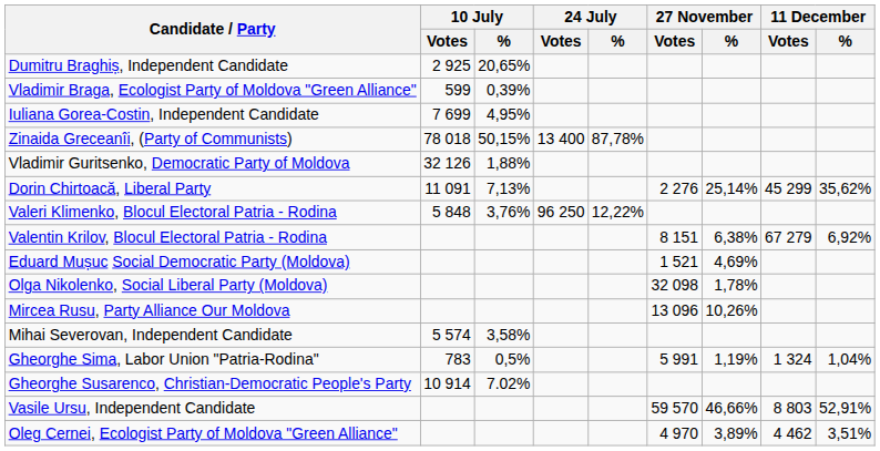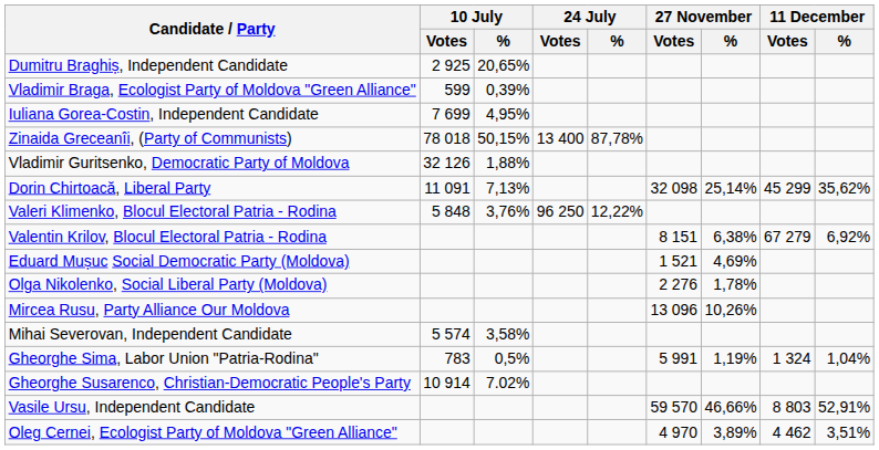 <table class="wikitable">
 <tr align=center>
 <th rowspan=2>Candidate / <a href='#'>Party</a></th>
 <th colspan=2>10 July</th>
 <th colspan=2>24 July</th>
 <th colspan=2>27 November</th>
 <th colspan=2>11 December</th>
 </tr>
 <tr align=center>
 <th>Votes</th>
 <th>%</th>
 <th>Votes</th>
 <th>%</th>
 <th>Votes</th>
 <th>%</th>
 <th>Votes</th>
 <th>%</th>
 </tr>
 <tr align=right>
 <td align=left><a href='#'>Dumitru Braghiș</a>, Independent Candidate</td>
 <td>2 925</td>
 <td>20,65%</td>
 <td></td>
 <td></td>
 <td></td>
 <td></td>
 <td></td>
 <td></td>
 </tr>
 <tr align=right>
 <td align=left><a href='#'>Vladimir Braga</a>, <a href='#'>Ecologist Party of Moldova "Green Alliance"</a></td>
 <td>599</td>
 <td>0,39%</td>
 <td></td>
 <td></td>
 <td></td>
 <td></td>
 <td></td>
 <td></td>
 </tr>
 <tr align=right>
 <td align=left><a href='#'>Iuliana Gorea-Costin</a>, Independent Candidate</td>
 <td>7 699</td>
 <td>4,95%</td>
 <td></td>
 <td></td>
 <td></td>
 <td></td>
 <td></td>
 <td></td>
 </tr>
 <tr align=right>
 <td align=left><a href='#'>Zinaida Greceanîi</a>, (<a href='#'>Party of Communists</a>)</td>
 <td>78 018</td>
 <td>50,15%</td>
 <td>13 400</td>
 <td>87,78%</td>
 <td></td>
 <td></td>
 <td></td>
 <td></td>
 </tr>
 <tr align=right>
 <td align=left>Vladimir Guritsenko, <a href='#'>Democratic Party of Moldova</a></td>
 <td>32 126</td>
 <td>1,88%</td>
 <td></td>
 <td></td>
 <td></td>
 <td></td>
 <td></td>
 <td></td>
 </tr>
 <tr align=right>
 <td align=left><a href='#'>Dorin Chirtoacă</a>, <a href='#'>Liberal Party</a></td>
 <td>11 091</td>
 <td>7,13%</td>
 <td></td>
 <td></td>
-<td>2 276</td>
+<td>32 098</td>
 <td>25,14%</td>
 <td>45 299</td>
 <td>35,62%</td>
 </tr>
 <tr align=right>
 <td align=left><a href='#'>Valeri Klimenko</a>, <a href='#'>Blocul Electoral Patria - Rodina</a></td>
 <td>5 848</td>
 <td>3,76%</td>
 <td>96 250</td>
 <td>12,22%</td>
 <td></td>
 <td></td>
 <td></td>
 <td></td>
 </tr>
 <tr align=right>
 <td align=left><a href='#'>Valentin Krilov</a>, <a href='#'>Blocul Electoral Patria - Rodina</a></td>
 <td></td>
 <td></td>
 <td></td>
 <td></td>
 <td>8 151</td>
 <td>6,38%</td>
 <td>67 279</td>
 <td>6,92%</td>
 </tr>
 <tr align=right>
 <td align=left><a href='#'>Eduard Mușuc</a> <a href='#'>Social Democratic Party (Moldova)</a></td>
 <td></td>
 <td></td>
 <td></td>
 <td></td>
 <td>1 521</td>
 <td>4,69%</td>
 <td></td>
 <td></td>
 </tr>
 <tr align=right>
 <td align=left><a href='#'>Olga Nikolenko</a>, <a href='#'>Social Liberal Party (Moldova)</a></td>
 <td></td>
 <td></td>
 <td></td>
 <td></td>
-<td>32 098</td>
+<td>2 276</td>
 <td>1,78%</td>
 <td></td>
 <td></td>
 </tr>
 <tr align=right>
 <td align=left><a href='#'>Mircea Rusu</a>, <a href='#'>Party Alliance Our Moldova</a></td>
 <td></td>
 <td></td>
 <td></td>
 <td></td>
 <td>13 096</td>
 <td>10,26%</td>
 <td></td>
 <td></td>
 </tr>
 <tr align=right>
 <td align=left>Mihai Severovan, Independent Candidate</td>
 <td>5 574</td>
 <td>3,58%</td>
 <td></td>
 <td></td>
 <td></td>
 <td></td>
 <td></td>
 <td></td>
 </tr>
 <tr align=right>
 <td align=left><a href='#'>Gheorghe Sima</a>, Labor Union "Patria-Rodina"</td>
 <td>783</td>
 <td>0,5%</td>
 <td></td>
 <td></td>
 <td>5 991</td>
 <td>1,19%</td>
 <td>1 324</td>
 <td>1,04%</td>
 </tr>
 <tr align=right>
 <td align=left><a href='#'>Gheorghe Susarenco</a>, <a href='#'>Christian-Democratic People's Party</a></td>
 <td>10 914</td>
 <td>7.02%</td>
 <td></td>
 <td></td>
 <td></td>
 <td></td>
 <td></td>
 <td></td>
 </tr>
 <tr align=right>
 <td align=left><a href='#'>Vasile Ursu</a>, Independent Candidate</td>
 <td></td>
 <td></td>
 <td></td>
 <td></td>
 <td>59 570</td>
 <td>46,66%</td>
 <td>8 803</td>
 <td>52,91%</td>
 </tr>
 <tr align=right>
 <td align=left><a href='#'>Oleg Cernei</a>, <a href='#'>Ecologist Party of Moldova "Green Alliance"</a></td>
 <td></td>
 <td></td>
 <td></td>
 <td></td>
 <td>4 970</td>
 <td>3,89%</td>
 <td>4 462</td>
 <td>3,51%</td>
 </tr>
 </table>
